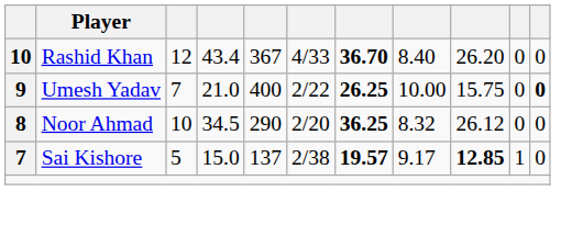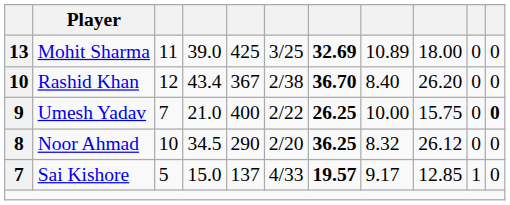 <table class="wikitable">
 <tr>
 <th></th>
 <th>Player</th>
 <th></th>
 <th></th>
 <th></th>
 <th></th>
 <th></th>
 <th></th>
 <th></th>
 <th></th>
 <th></th>
 </tr>
 <tr>
+<th>13</th>
+<td> <a href='#'>Mohit Sharma</a></td>
+<td>11</td>
+<td>39.0</td>
+<td>425</td>
+<td>3/25</td>
+<td><strong>32.69</strong></td>
+<td>10.89</td>
+<td>18.00</td>
+<td>0</td>
+<td>0</td>
+</tr>
+<tr>
 <th>10</th>
 <td> <a href='#'>Rashid Khan</a></td>
 <td>12</td>
 <td>43.4</td>
 <td>367</td>
-<td>4/33</td>
+<td>2/38</td>
 <td><strong>36.70</strong></td>
 <td>8.40</td>
 <td>26.20</td>
 <td>0</td>
 <td>0</td>
 </tr>
 <tr>
 <th>9</th>
 <td> <a href='#'>Umesh Yadav</a></td>
 <td>7</td>
 <td>21.0</td>
 <td>400</td>
 <td>2/22</td>
 <td><strong>26.25</strong></td>
 <td>10.00</td>
 <td>15.75</td>
 <td>0</td>
 <td><strong>0</strong></td>
 </tr>
 <tr>
 <th>8</th>
 <td> <a href='#'>Noor Ahmad</a></td>
 <td>10</td>
 <td>34.5</td>
 <td>290</td>
 <td>2/20</td>
 <td><strong>36.25</strong></td>
 <td>8.32</td>
 <td>26.12</td>
 <td>0</td>
 <td>0</td>
 </tr>
 <tr>
 <th>7</th>
 <td> <a href='#'>Sai Kishore</a></td>
 <td>5</td>
 <td>15.0</td>
 <td>137</td>
-<td>2/38</td>
+<td>4/33</td>
 <td><strong>19.57</strong></td>
 <td>9.17</td>
-<td><strong>12.85</strong></td>
+<td>12.85</td>
 <td>1</td>
 <td>0</td>
 </tr>
 <tr>
 <td colspan="11"><small></small></td>
 </tr>
 </table>
